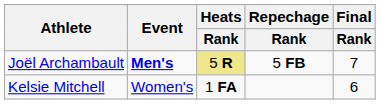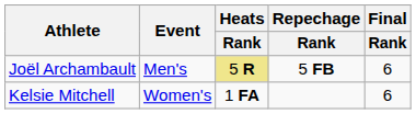 <table class=wikitable style="font-size:90%;">
 <tr>
 <th rowspan=2>Athlete</th>
 <th rowspan=2>Event</th>
 <th>Heats</th>
 <th>Repechage</th>
 <th>Final</th>
 </tr>
 <tr style="font-size:95%">
 <th>Rank</th>
 <th>Rank</th>
 <th>Rank</th>
 </tr>
 <tr align=center>
 <td align=left><a href='#'>Joël Archambault</a></td>
-<td align=left><strong><a href='#'>Men's</a></strong></td>
+<td align=left><a href='#'>Men's</a></td>
 <td style="background: khaki;">5 <strong>R</strong></td>
 <td>5 <strong>FB</strong></td>
-<td>7</td>
+<td>6</td>
 </tr>
 <tr align=center>
 <td align=left><a href='#'>Kelsie Mitchell</a></td>
 <td align=left><a href='#'>Women's</a></td>
 <td>1 <strong>FA</strong></td>
 <td></td>
 <td>6</td>
 </tr>
 </table>
